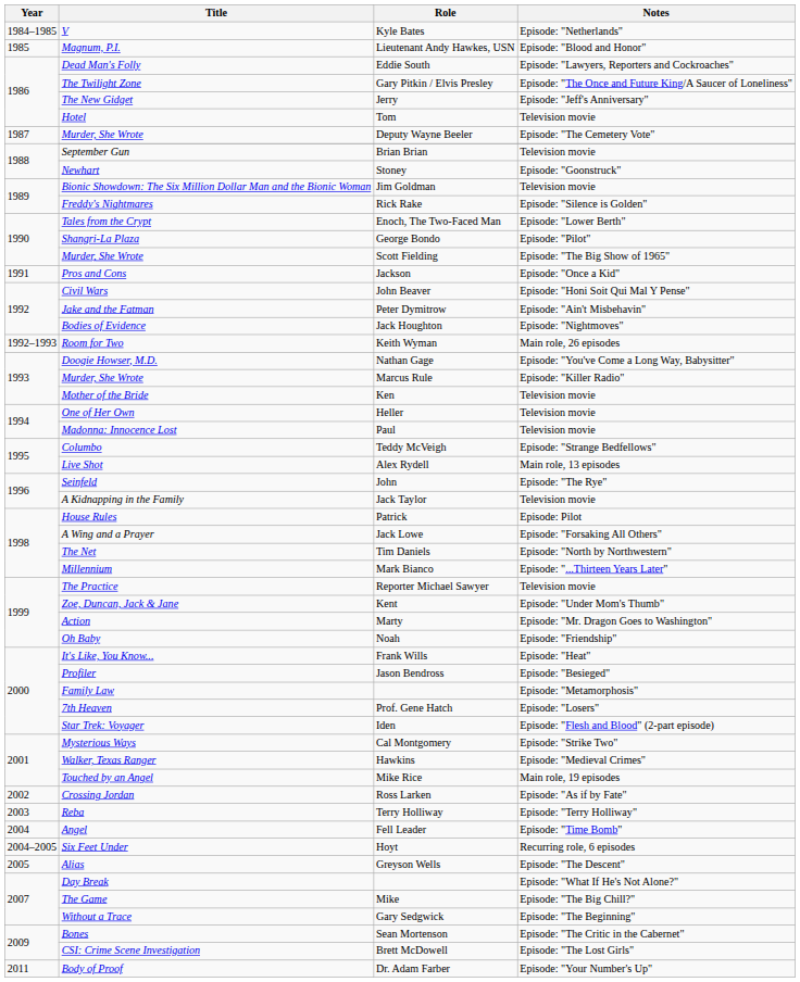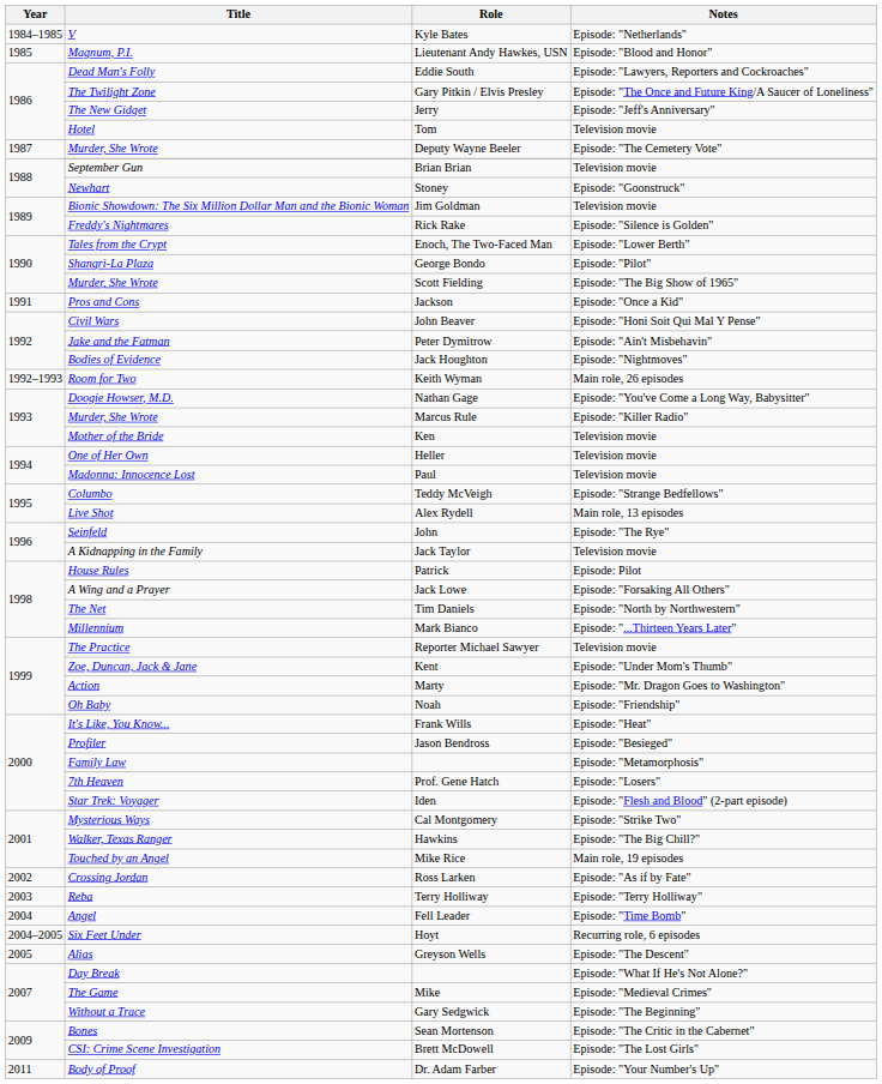 <table class="wikitable sortable">
 <tr>
 <th>Year</th>
 <th>Title</th>
 <th>Role</th>
 <th class="unsortable">Notes</th>
 </tr>
 <tr>
 <td>1984–1985</td>
 <td><em><a href='#'>V</a></em></td>
 <td>Kyle Bates</td>
 <td>Episode: "Netherlands"</td>
 </tr>
 <tr>
 <td>1985</td>
 <td><em><a href='#'>Magnum, P.I.</a></em></td>
 <td>Lieutenant Andy Hawkes, USN</td>
 <td>Episode: "Blood and Honor"</td>
 </tr>
 <tr>
 <td rowspan="4">1986</td>
 <td><em><a href='#'>Dead Man's Folly</a></em></td>
 <td>Eddie South</td>
 <td>Episode: "Lawyers, Reporters and Cockroaches"</td>
 </tr>
 <tr>
 <td><em><a href='#'>The Twilight Zone</a></em></td>
 <td>Gary Pitkin / Elvis Presley</td>
 <td>Episode: "<a href='#'>The Once and Future King</a>/A Saucer of Loneliness"</td>
 </tr>
 <tr>
 <td><em><a href='#'>The New Gidget</a></em></td>
 <td>Jerry</td>
 <td>Episode: "Jeff's Anniversary"</td>
 </tr>
 <tr>
 <td><em><a href='#'>Hotel</a></em></td>
 <td>Tom</td>
 <td>Television movie</td>
 </tr>
 <tr>
 <td>1987</td>
 <td><em><a href='#'>Murder, She Wrote</a></em></td>
 <td>Deputy Wayne Beeler</td>
 <td>Episode: "The Cemetery Vote"</td>
 </tr>
 <tr>
 <td rowspan="3">1988</td>
 </tr>
 <tr>
 <td><em>September Gun</em></td>
 <td>Brian Brian</td>
 <td>Television movie</td>
 </tr>
 <tr>
 <td><em><a href='#'>Newhart</a></em></td>
 <td>Stoney</td>
 <td>Episode: "Goonstruck"</td>
 </tr>
 <tr>
 <td rowspan="2">1989</td>
 <td><em><a href='#'>Bionic Showdown: The Six Million Dollar Man and the Bionic Woman</a></em></td>
 <td>Jim Goldman</td>
 <td>Television movie</td>
 </tr>
 <tr>
 <td><em><a href='#'>Freddy's Nightmares</a></em></td>
 <td>Rick Rake</td>
 <td>Episode: "Silence is Golden"</td>
 </tr>
 <tr>
 <td rowspan="3">1990</td>
 <td><em><a href='#'>Tales from the Crypt</a></em></td>
 <td>Enoch, The Two-Faced Man</td>
 <td>Episode: "Lower Berth"</td>
 </tr>
 <tr>
 <td><em><a href='#'>Shangri-La Plaza</a></em></td>
 <td>George Bondo</td>
 <td>Episode: "Pilot"</td>
 </tr>
 <tr>
 <td><em><a href='#'>Murder, She Wrote</a></em></td>
 <td>Scott Fielding</td>
 <td>Episode: "The Big Show of 1965"</td>
 </tr>
 <tr>
 <td>1991</td>
 <td><em><a href='#'>Pros and Cons</a></em></td>
 <td>Jackson</td>
 <td>Episode: "Once a Kid"</td>
 </tr>
 <tr>
 <td rowspan="3">1992</td>
 <td><em><a href='#'>Civil Wars</a></em></td>
 <td>John Beaver</td>
 <td>Episode: "Honi Soit Qui Mal Y Pense"</td>
 </tr>
 <tr>
 <td><em><a href='#'>Jake and the Fatman</a></em></td>
 <td>Peter Dymitrow</td>
 <td>Episode: "Ain't Misbehavin"</td>
 </tr>
 <tr>
 <td><em><a href='#'>Bodies of Evidence</a></em></td>
 <td>Jack Houghton</td>
 <td>Episode: "Nightmoves"</td>
 </tr>
 <tr>
 <td>1992–1993</td>
 <td><em><a href='#'>Room for Two</a></em></td>
 <td>Keith Wyman</td>
 <td>Main role, 26 episodes</td>
 </tr>
 <tr>
 <td rowspan="3">1993</td>
 <td><em><a href='#'>Doogie Howser, M.D.</a></em></td>
 <td>Nathan Gage</td>
 <td>Episode: "You've Come a Long Way, Babysitter"</td>
 </tr>
 <tr>
 <td><em><a href='#'>Murder, She Wrote</a></em></td>
 <td>Marcus Rule</td>
 <td>Episode: "Killer Radio"</td>
 </tr>
 <tr>
 <td><em><a href='#'>Mother of the Bride</a></em></td>
 <td>Ken</td>
 <td>Television movie</td>
 </tr>
 <tr>
 <td rowspan="2">1994</td>
 <td><em><a href='#'>One of Her Own</a></em></td>
 <td>Heller</td>
 <td>Television movie</td>
 </tr>
 <tr>
 <td><em><a href='#'>Madonna: Innocence Lost</a></em></td>
 <td>Paul</td>
 <td>Television movie</td>
 </tr>
 <tr>
 <td rowspan="2">1995</td>
 <td><em><a href='#'>Columbo</a></em></td>
 <td>Teddy McVeigh</td>
 <td>Episode: "Strange Bedfellows"</td>
 </tr>
 <tr>
 <td><em><a href='#'>Live Shot</a></em></td>
 <td>Alex Rydell</td>
 <td>Main role, 13 episodes</td>
 </tr>
 <tr>
 <td rowspan="2">1996</td>
 <td><em><a href='#'>Seinfeld</a></em></td>
 <td>John</td>
 <td>Episode: "The Rye"</td>
 </tr>
 <tr>
 <td><em>A Kidnapping in the Family</em></td>
 <td>Jack Taylor</td>
 <td>Television movie</td>
 </tr>
 <tr>
 <td rowspan="4">1998</td>
 <td><em><a href='#'>House Rules</a></em></td>
 <td>Patrick</td>
 <td>Episode: Pilot</td>
 </tr>
 <tr>
 <td><em>A Wing and a Prayer</em></td>
 <td>Jack Lowe</td>
 <td>Episode: "Forsaking All Others"</td>
 </tr>
 <tr>
 <td><em><a href='#'>The Net</a></em></td>
 <td>Tim Daniels</td>
 <td>Episode: "North by Northwestern"</td>
 </tr>
 <tr>
 <td><em><a href='#'>Millennium</a></em></td>
 <td>Mark Bianco</td>
 <td>Episode: "<a href='#'>...Thirteen Years Later</a>"</td>
 </tr>
 <tr>
 <td rowspan="4">1999</td>
 <td><em><a href='#'>The Practice</a></em></td>
 <td>Reporter Michael Sawyer</td>
 <td>Television movie</td>
 </tr>
 <tr>
 <td><em><a href='#'>Zoe, Duncan, Jack & Jane</a></em></td>
 <td>Kent</td>
 <td>Episode: "Under Mom's Thumb"</td>
 </tr>
 <tr>
 <td><em><a href='#'>Action</a></em></td>
 <td>Marty</td>
 <td>Episode: "Mr. Dragon Goes to Washington"</td>
 </tr>
 <tr>
 <td><em><a href='#'>Oh Baby</a></em></td>
 <td>Noah</td>
 <td>Episode: "Friendship"</td>
 </tr>
 <tr>
 <td rowspan="5">2000</td>
 <td><em><a href='#'>It's Like, You Know...</a></em></td>
 <td>Frank Wills</td>
 <td>Episode: "Heat"</td>
 </tr>
 <tr>
 <td><em><a href='#'>Profiler</a></em></td>
 <td>Jason Bendross</td>
 <td>Episode: "Besieged"</td>
 </tr>
 <tr>
 <td><em><a href='#'>Family Law</a></em></td>
 <td></td>
 <td>Episode: "Metamorphosis"</td>
 </tr>
 <tr>
 <td><em><a href='#'>7th Heaven</a></em></td>
 <td>Prof. Gene Hatch</td>
 <td>Episode: "Losers"</td>
 </tr>
 <tr>
 <td><em><a href='#'>Star Trek: Voyager</a></em></td>
 <td>Iden</td>
 <td>Episode: "<a href='#'>Flesh and Blood</a>" (2-part episode)</td>
 </tr>
 <tr>
 <td rowspan="3">2001</td>
 <td><em><a href='#'>Mysterious Ways</a></em></td>
 <td>Cal Montgomery</td>
 <td>Episode: "Strike Two"</td>
 </tr>
 <tr>
 <td><em><a href='#'>Walker, Texas Ranger</a></em></td>
 <td>Hawkins</td>
-<td>Episode: "Medieval Crimes"</td>
+<td>Episode: "The Big Chill?"</td>
 </tr>
 <tr>
 <td><em><a href='#'>Touched by an Angel</a></em></td>
 <td>Mike Rice</td>
 <td>Main role, 19 episodes</td>
 </tr>
 <tr>
 <td>2002</td>
 <td><em><a href='#'>Crossing Jordan</a></em></td>
 <td>Ross Larken</td>
 <td>Episode: "As if by Fate"</td>
 </tr>
 <tr>
 <td>2003</td>
 <td><em><a href='#'>Reba</a></em></td>
 <td>Terry Holliway</td>
 <td>Episode: "Terry Holliway"</td>
 </tr>
 <tr>
 <td>2004</td>
 <td><em><a href='#'>Angel</a></em></td>
 <td>Fell Leader</td>
 <td>Episode: "<a href='#'>Time Bomb</a>"</td>
 </tr>
 <tr>
 <td>2004–2005</td>
 <td><em><a href='#'>Six Feet Under</a></em></td>
 <td>Hoyt</td>
 <td>Recurring role, 6 episodes</td>
 </tr>
 <tr>
 <td>2005</td>
 <td><em><a href='#'>Alias</a></em></td>
 <td>Greyson Wells</td>
 <td>Episode: "The Descent"</td>
 </tr>
 <tr>
 <td rowspan="3">2007</td>
 <td><em><a href='#'>Day Break</a></em></td>
 <td></td>
 <td>Episode: "What If He's Not Alone?"</td>
 </tr>
 <tr>
 <td><em><a href='#'>The Game</a></em></td>
 <td>Mike</td>
-<td>Episode: "The Big Chill?"</td>
+<td>Episode: "Medieval Crimes"</td>
 </tr>
 <tr>
 <td><em><a href='#'>Without a Trace</a></em></td>
 <td>Gary Sedgwick</td>
 <td>Episode: "The Beginning"</td>
 </tr>
 <tr>
 <td rowspan="2">2009</td>
 <td><em><a href='#'>Bones</a></em></td>
 <td>Sean Mortenson</td>
 <td>Episode: "The Critic in the Cabernet"</td>
 </tr>
 <tr>
 <td><em><a href='#'>CSI: Crime Scene Investigation</a></em></td>
 <td>Brett McDowell</td>
 <td>Episode: "The Lost Girls"</td>
 </tr>
 <tr>
 <td>2011</td>
 <td><em><a href='#'>Body of Proof</a></em></td>
 <td>Dr. Adam Farber</td>
 <td>Episode: "Your Number's Up"</td>
 </tr>
 </table>
